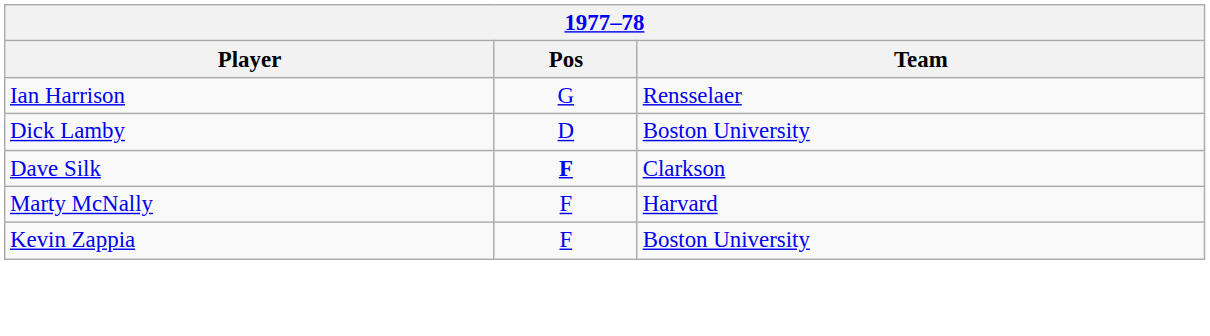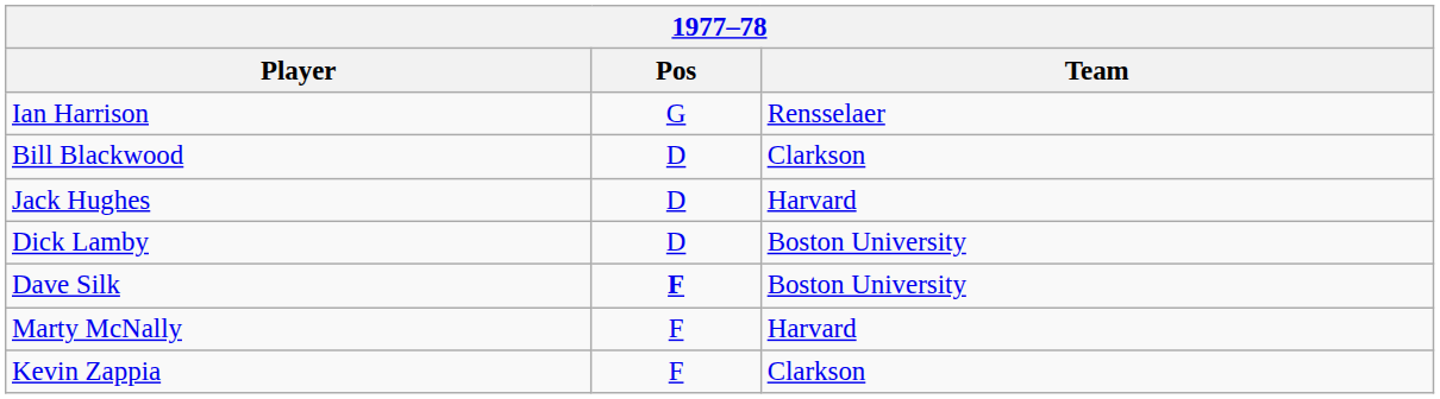 <table class="wikitable" width=95%>
 <tr>
 <th colspan=3><a href='#'>1977–78</a></th>
 </tr>
 <tr>
 <th>Player</th>
 <th>Pos</th>
 <th>Team</th>
 </tr>
 <tr>
 <td><a href='#'>Ian Harrison</a></td>
 <td align=center><a href='#'>G</a></td>
 <td><a href='#'>Rensselaer</a></td>
 </tr>
 <tr>
+<td><a href='#'>Bill Blackwood</a></td>
+<td align=center><a href='#'>D</a></td>
+<td><a href='#'>Clarkson</a></td>
+</tr>
+<tr>
+<td><a href='#'>Jack Hughes</a></td>
+<td align=center><a href='#'>D</a></td>
+<td><a href='#'>Harvard</a></td>
+</tr>
+<tr>
 <td><a href='#'>Dick Lamby</a></td>
 <td align=center><a href='#'>D</a></td>
 <td><a href='#'>Boston University</a></td>
 </tr>
 <tr>
 <td><a href='#'>Dave Silk</a></td>
 <td align=center><strong><a href='#'>F</a></strong></td>
-<td><a href='#'>Clarkson</a></td>
+<td><a href='#'>Boston University</a></td>
 </tr>
 <tr>
 <td><a href='#'>Marty McNally</a></td>
 <td align=center><a href='#'>F</a></td>
 <td><a href='#'>Harvard</a></td>
 </tr>
 <tr>
 <td><a href='#'>Kevin Zappia</a></td>
 <td align=center><a href='#'>F</a></td>
-<td><a href='#'>Boston University</a></td>
+<td><a href='#'>Clarkson</a></td>
 </tr>
 </table>
